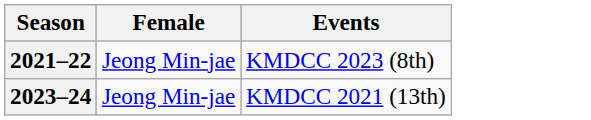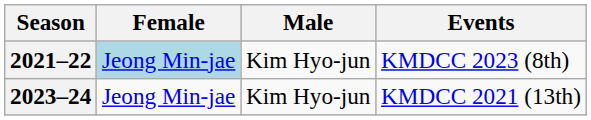 <table class="wikitable">
 <tr>
 <th scope="col">Season</th>
 <th scope="col">Female</th>
+<th scope="col">Male</th>
 <th scope="col">Events</th>
 </tr>
 <tr>
 <th scope="row">2021–22</th>
-<td><a href='#'>Jeong Min-jae</a></td>
+<td style="background: lightblue;"><a href='#'>Jeong Min-jae</a></td>
+<td>Kim Hyo-jun</td>
 <td><a href='#'>KMDCC 2023</a> (8th)</td>
 </tr>
 <tr>
 <th scope="row">2023–24</th>
 <td><a href='#'>Jeong Min-jae</a></td>
+<td>Kim Hyo-jun</td>
 <td><a href='#'>KMDCC 2021</a> (13th)</td>
 </tr>
 </table>
